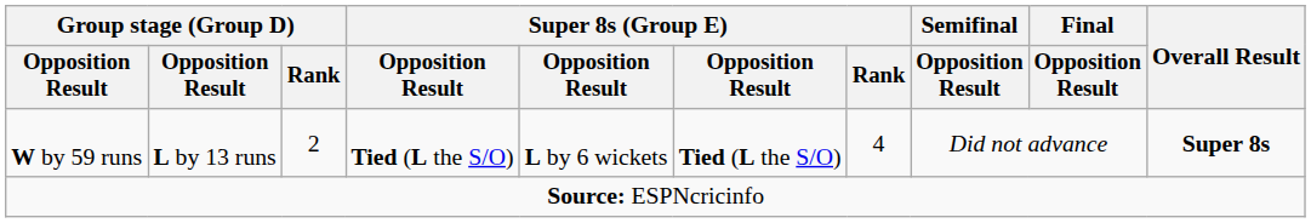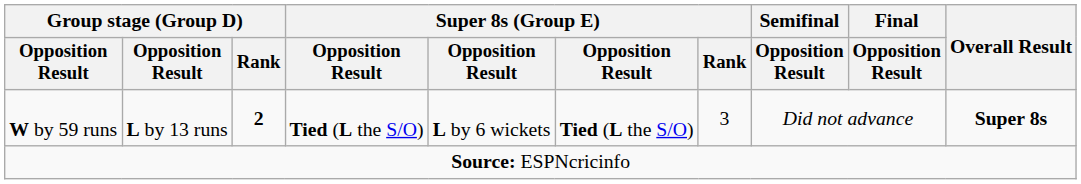 <table class=wikitable style=font-size:90%;text-align:center>
 <tr>
 <th colspan=3>Group stage (Group D)</th>
 <th colspan=4>Super 8s (Group E)</th>
 <th>Semifinal</th>
 <th>Final</th>
 <th rowspan=2>Overall Result</th>
 </tr>
 <tr style=font-size:95%>
 <th>Opposition<br>Result</th>
 <th>Opposition<br>Result</th>
 <th>Rank</th>
 <th>Opposition<br>Result</th>
 <th>Opposition<br>Result</th>
 <th>Opposition<br>Result</th>
 <th>Rank</th>
 <th>Opposition<br>Result</th>
 <th>Opposition<br>Result</th>
 </tr>
 <tr>
 <td><br><strong>W</strong> by 59 runs</td>
 <td><br><strong>L</strong> by 13 runs</td>
-<td>2</td>
+<td><strong>2</strong></td>
 <td><br><strong>Tied</strong> (<strong>L</strong> the <a href='#'>S/O</a>)</td>
 <td><br><strong>L</strong> by 6 wickets</td>
 <td><br><strong>Tied</strong> (<strong>L</strong> the <a href='#'>S/O</a>)</td>
-<td>4</td>
+<td>3</td>
 <td colspan="2"><em>Did not advance</em></td>
 <td><strong>Super 8s</strong></td>
 </tr>
 <tr>
 <td colspan="11"><strong>Source:</strong> ESPNcricinfo</td>
 </tr>
 </table>
